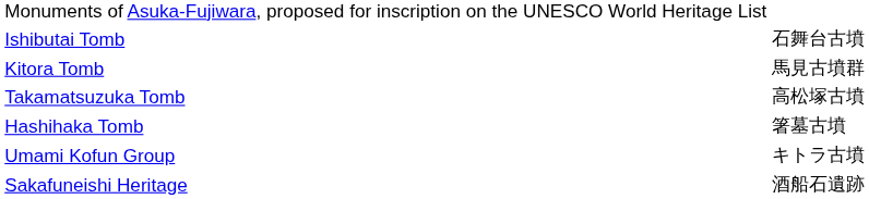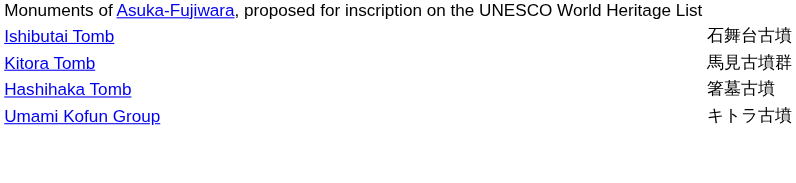 <table>
 <tr>
 <td>Monuments of <a href='#'>Asuka-Fujiwara</a>, proposed for inscription on the UNESCO World Heritage List</td>
 </tr>
 <tr>
 <td><a href='#'>Ishibutai Tomb</a></td>
 <td>石舞台古墳</td>
 </tr>
 <tr>
 <td><a href='#'>Kitora Tomb</a></td>
 <td>馬見古墳群</td>
 </tr>
 <tr>
-<td><a href='#'>Takamatsuzuka Tomb</a>  </td>
-<td>高松塚古墳</td>
-</tr>
-<tr>
 <td><a href='#'>Hashihaka Tomb</a></td>
 <td>箸墓古墳</td>
 </tr>
 <tr>
 <td><a href='#'>Umami Kofun Group</a></td>
 <td>キトラ古墳</td>
 </tr>
-<tr>
-<td><a href='#'>Sakafuneishi Heritage</a></td>
-<td>酒船石遺跡</td>
-</tr>
 </table>
